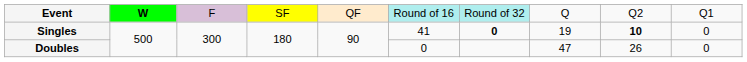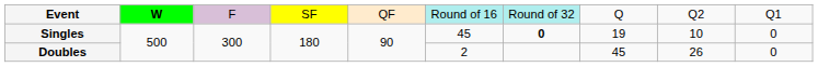 <table class=wikitable style=font-size:90%;text-align:center>
 <tr>
 <td style="width:130px; background:#f5f5f5;"><strong>Event</strong></td>
 <td style="width:80px; background:lime;"><strong>W</strong></td>
 <td style="width:85px; background:thistle;">F</td>
 <td style="width:85px; background:#ff0;">SF</td>
 <td style="width:85px; background:#ffebcd;">QF</td>
 <td style="width:85px; background:#afeeee;">Round of 16</td>
 <td style="width:85px; background:#afeeee;">Round of 32</td>
 <td width=85>Q</td>
 <td width=85>Q2</td>
 <td width=85>Q1</td>
 </tr>
 <tr>
 <th style="background:#f5f5f5;">Singles</th>
 <td rowspan=2>500</td>
 <td rowspan=2>300</td>
 <td rowspan=2>180</td>
 <td rowspan=2>90</td>
-<td>41</td>
+<td>45</td>
 <td><strong>0</strong></td>
 <td>19</td>
-<td><strong>10</strong></td>
+<td>10</td>
 <td>0</td>
 </tr>
 <tr>
 <th style="background:#f5f5f5;">Doubles</th>
-<td>0</td>
+<td>2</td>
 <td></td>
-<td>47</td>
+<td>45</td>
 <td>26</td>
 <td>0</td>
 </tr>
 </table>
